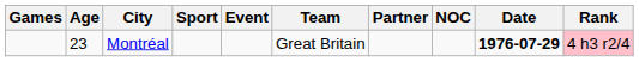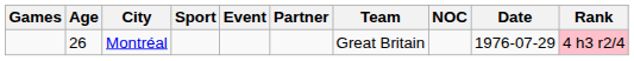 <table class="wikitable">
 <tr>
 <th>Games</th>
 <th>Age</th>
 <th>City</th>
 <th>Sport</th>
 <th>Event</th>
+<th>Partner</th>
 <th>Team</th>
-<th>Partner</th>
 <th>NOC</th>
 <th>Date</th>
 <th>Rank</th>
 </tr>
 <tr>
 <td><span> </span></td>
-<td>23</td>
+<td>26</td>
 <td><span> <a href='#'>Montréal</a></span></td>
+<td><span> </span></td>
 <td><span> </span></td>
 <td><span> </span></td>
 <td>Great Britain</td>
 <td><span> </span></td>
-<td><span> </span></td>
-<td><strong>1976-07-29</strong></td>
+<td>1976-07-29</td>
 <td style="background: pink;">4 h3 r2/4</td>
 </tr>
 </table>
